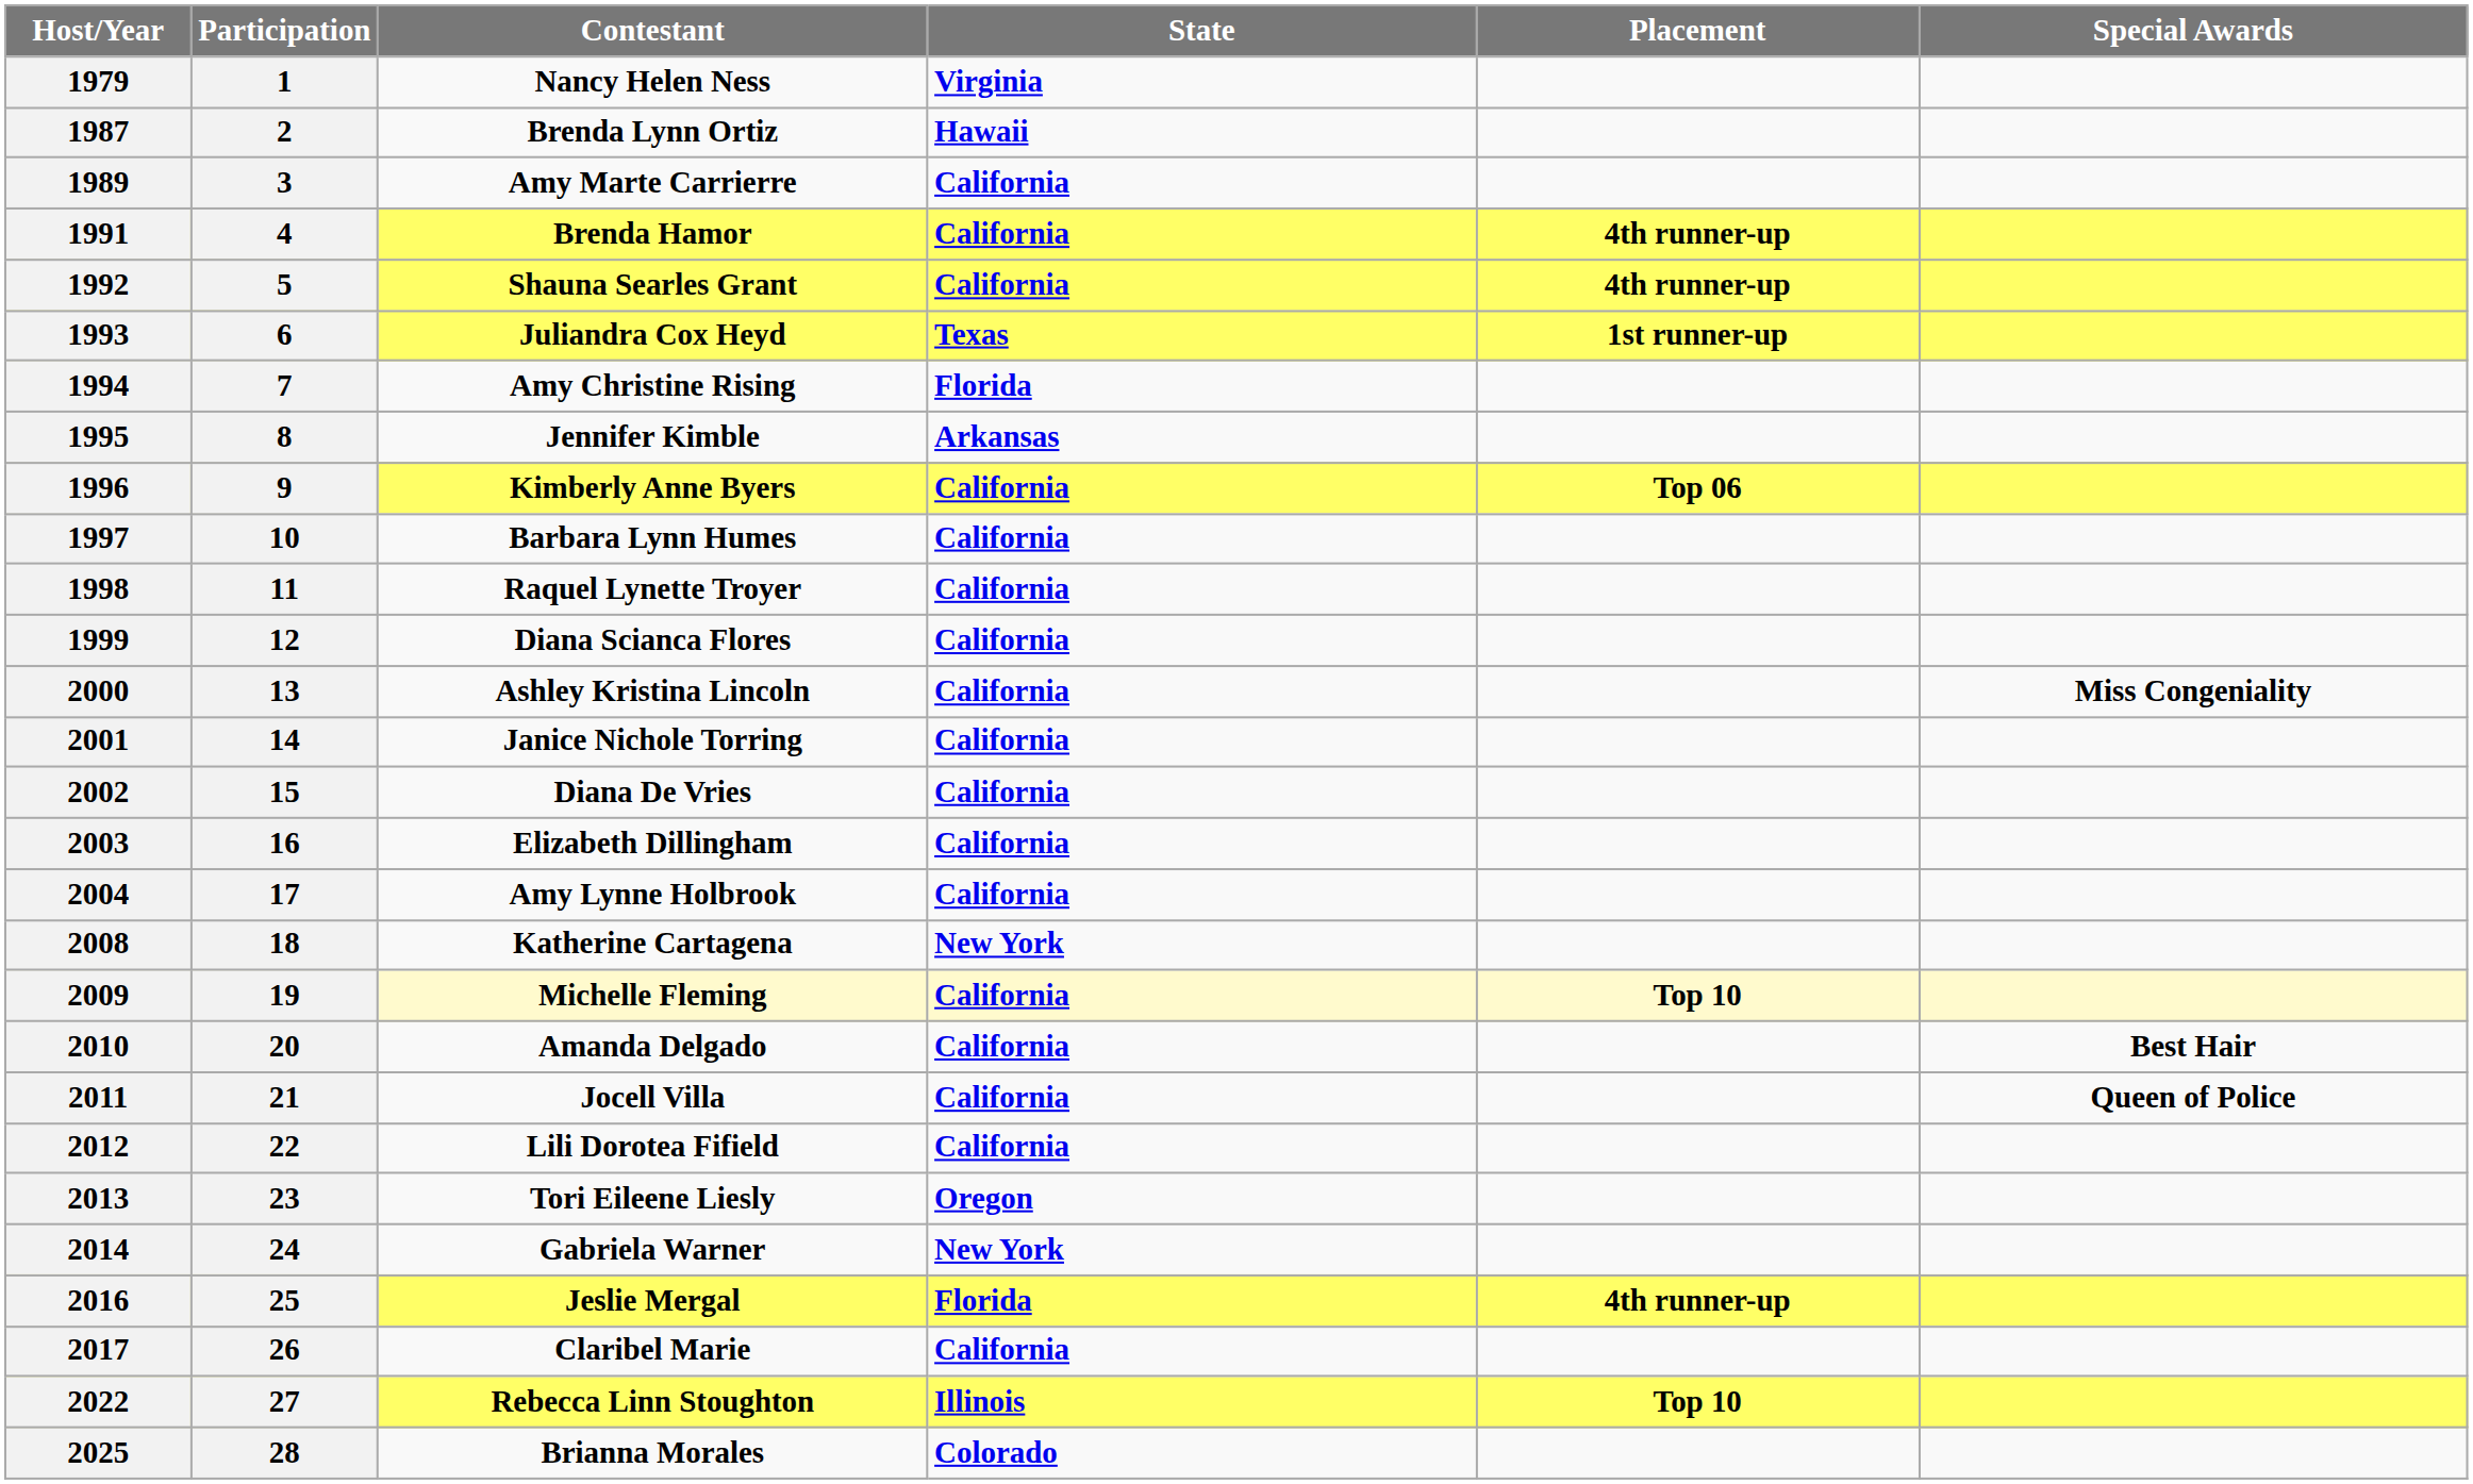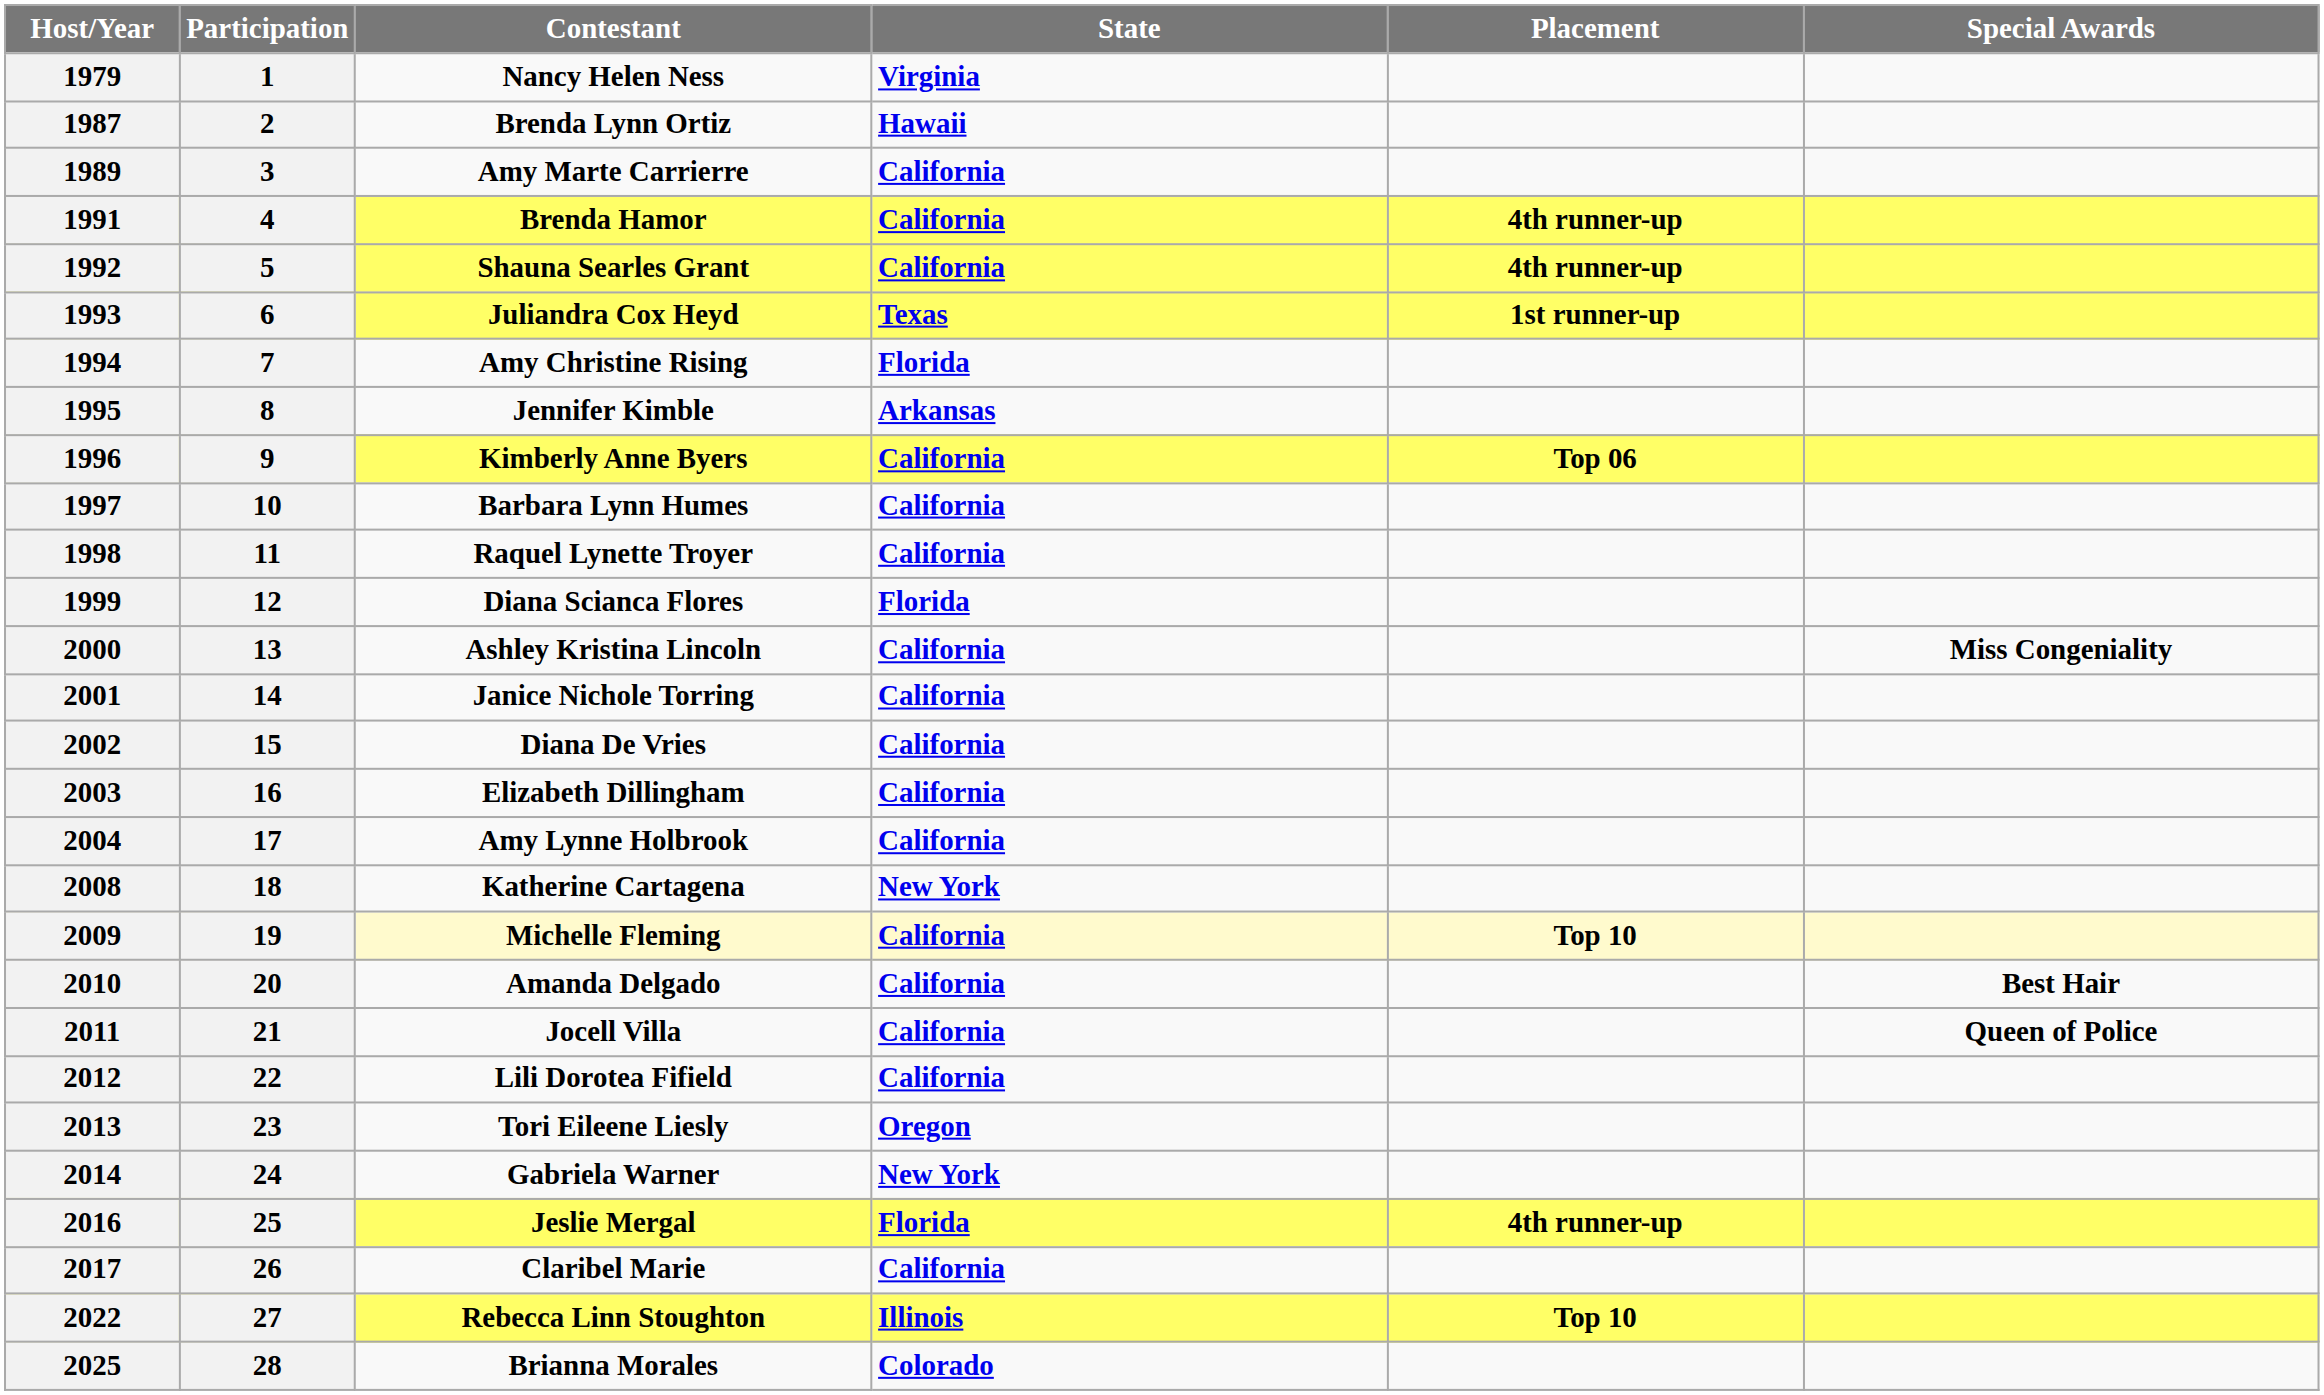 <table class="wikitable sortable" style="font-size: 90%; text-align:center">
 <tr>
 <th width="80" style="background-color:#787878;color:#FFFFFF;">Host/Year</th>
 <th width="80" style="background-color:#787878;color:#FFFFFF;">Participation</th>
 <th width="250" style="background-color:#787878;color:#FFFFFF;">Contestant</th>
 <th width="250" style="background-color:#787878;color:#FFFFFF;">State</th>
 <th width="200" style="background-color:#787878;color:#FFFFFF;">Placement</th>
 <th width="250" style="background-color:#787878;color:#FFFFFF;">Special Awards</th>
 </tr>
 <tr>
 <th>1979</th>
 <th>1</th>
 <td><strong>Nancy Helen Ness</strong></td>
 <td align="left"> <strong><a href='#'>Virginia</a></strong></td>
 <td></td>
 <td></td>
 </tr>
 <tr>
 <th>1987</th>
 <th>2</th>
 <td><strong>Brenda Lynn Ortiz</strong></td>
 <td align="left"> <strong><a href='#'>Hawaii</a></strong></td>
 <td></td>
 <td></td>
 </tr>
 <tr>
 <th>1989</th>
 <th>3</th>
 <td><strong>Amy Marte Carrierre</strong></td>
 <td align="left"> <strong><a href='#'>California</a></strong></td>
 <td></td>
 <td></td>
 </tr>
 <tr bgcolor="FFFF66">
 <th>1991</th>
 <th>4</th>
 <td><strong>Brenda Hamor</strong></td>
 <td align="left"> <strong><a href='#'>California</a></strong></td>
 <td><strong>4th runner-up</strong></td>
 <td></td>
 </tr>
 <tr bgcolor="FFFF66">
 <th>1992</th>
 <th>5</th>
 <td><strong>Shauna Searles Grant</strong></td>
 <td align="left"> <strong><a href='#'>California</a></strong></td>
 <td><strong>4th runner-up</strong></td>
 <td></td>
 </tr>
 <tr bgcolor="FFFF66">
 <th>1993</th>
 <th>6</th>
 <td><strong>Juliandra Cox Heyd</strong></td>
 <td align="left"> <strong><a href='#'>Texas</a></strong></td>
 <td><strong>1st runner-up</strong></td>
 <td></td>
 </tr>
 <tr>
 <th>1994</th>
 <th>7</th>
 <td><strong>Amy Christine Rising</strong></td>
 <td align="left"> <strong><a href='#'>Florida</a></strong></td>
 <td></td>
 <td></td>
 </tr>
 <tr>
 <th>1995</th>
 <th>8</th>
 <td><strong>Jennifer Kimble</strong></td>
 <td align="left"> <strong><a href='#'>Arkansas</a></strong></td>
 <td></td>
 <td></td>
 </tr>
 <tr bgcolor="FFFF66">
 <th>1996</th>
 <th>9</th>
 <td><strong>Kimberly Anne Byers</strong></td>
 <td align="left"> <strong><a href='#'>California</a></strong></td>
 <td><strong>Top 06</strong></td>
 <td></td>
 </tr>
 <tr>
 <th>1997</th>
 <th>10</th>
 <td><strong>Barbara Lynn Humes</strong></td>
 <td align="left"> <strong><a href='#'>California</a></strong></td>
 <td></td>
 <td></td>
 </tr>
 <tr>
 <th>1998</th>
 <th>11</th>
 <td><strong>Raquel Lynette Troyer</strong></td>
 <td align="left"> <strong><a href='#'>California</a></strong></td>
 <td></td>
 <td></td>
 </tr>
 <tr>
 <th>1999</th>
 <th>12</th>
 <td><strong>Diana Scianca Flores</strong></td>
-<td align="left"> <strong><a href='#'>California</a></strong></td>
+<td align="left"> <strong><a href='#'>Florida</a></strong></td>
 <td></td>
 <td></td>
 </tr>
 <tr>
 <th>2000</th>
 <th>13</th>
 <td><strong>Ashley Kristina Lincoln</strong></td>
 <td align="left"> <strong><a href='#'>California</a></strong></td>
 <td></td>
 <td><strong>Miss Congeniality</strong></td>
 </tr>
 <tr>
 <th>2001</th>
 <th>14</th>
 <td><strong>Janice Nichole Torring</strong></td>
 <td align="left"> <strong><a href='#'>California</a></strong></td>
 <td></td>
 <td></td>
 </tr>
 <tr>
 <th>2002</th>
 <th>15</th>
 <td><strong>Diana De Vries</strong></td>
 <td align="left"> <strong><a href='#'>California</a></strong></td>
 <td></td>
 <td></td>
 </tr>
 <tr>
 <th>2003</th>
 <th>16</th>
 <td><strong>Elizabeth Dillingham</strong></td>
 <td align="left"> <strong><a href='#'>California</a></strong></td>
 <td></td>
 <td></td>
 </tr>
 <tr>
 <th>2004</th>
 <th>17</th>
 <td><strong>Amy Lynne Holbrook</strong></td>
 <td align="left"> <strong><a href='#'>California</a></strong></td>
 <td></td>
 <td></td>
 </tr>
 <tr>
 <th>2008</th>
 <th>18</th>
 <td><strong>Katherine Cartagena</strong></td>
 <td align="left"> <strong><a href='#'>New York</a></strong></td>
 <td></td>
 <td></td>
 </tr>
 <tr bgcolor="FFFACD">
 <th>2009</th>
 <th>19</th>
 <td><strong>Michelle Fleming</strong></td>
 <td align="left"> <strong><a href='#'>California</a></strong></td>
 <td><strong>Top 10</strong></td>
 <td></td>
 </tr>
 <tr>
 <th>2010</th>
 <th>20</th>
 <td><strong>Amanda Delgado</strong></td>
 <td align="left"> <strong><a href='#'>California</a></strong></td>
 <td></td>
 <td><strong>Best Hair</strong></td>
 </tr>
 <tr>
 <th>2011</th>
 <th>21</th>
 <td><strong>Jocell Villa</strong></td>
 <td align="left"> <strong><a href='#'>California</a></strong></td>
 <td></td>
 <td><strong>Queen of Police</strong></td>
 </tr>
 <tr>
 <th>2012</th>
 <th>22</th>
 <td><strong>Lili Dorotea Fifield</strong></td>
 <td align="left"> <strong><a href='#'>California</a></strong></td>
 <td></td>
 <td></td>
 </tr>
 <tr>
 <th>2013</th>
 <th>23</th>
 <td><strong>Tori Eileene Liesly</strong></td>
 <td align="left"> <strong><a href='#'>Oregon</a></strong></td>
 <td></td>
 <td></td>
 </tr>
 <tr>
 <th>2014</th>
 <th>24</th>
 <td><strong>Gabriela Warner</strong></td>
 <td align="left"> <strong><a href='#'>New York</a></strong></td>
 <td></td>
 <td></td>
 </tr>
 <tr bgcolor="FFFF66">
 <th>2016</th>
 <th>25</th>
 <td><strong>Jeslie Mergal</strong></td>
 <td align="left"> <strong><a href='#'>Florida</a></strong></td>
 <td><strong>4th runner-up</strong></td>
 <td></td>
 </tr>
 <tr>
 <th>2017</th>
 <th>26</th>
 <td><strong>Claribel Marie</strong></td>
 <td align="left"> <strong><a href='#'>California</a></strong></td>
 <td></td>
 <td></td>
 </tr>
 <tr bgcolor="FFFF66">
 <th>2022</th>
 <th>27</th>
 <td><strong>Rebecca Linn Stoughton</strong></td>
 <td align="left"> <strong><a href='#'>Illinois</a></strong></td>
 <td><strong>Top 10</strong></td>
 <td></td>
 </tr>
 <tr>
 <th>2025</th>
 <th>28</th>
 <td><strong>Brianna Morales</strong></td>
 <td align="left"> <strong><a href='#'>Colorado</a></strong></td>
 <td></td>
 <td></td>
 </tr>
 </table>
